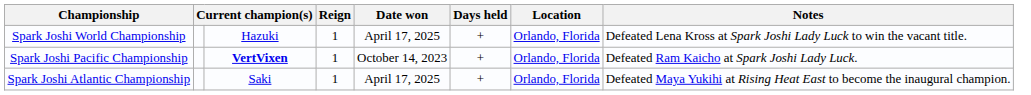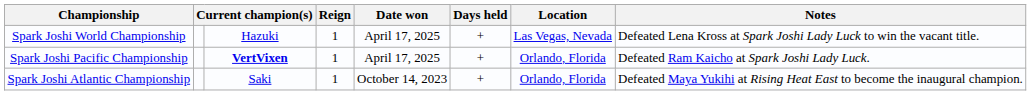 <table class="wikitable" style="text-align:center; background:#fcfdff; font-size:85%;">
 <tr>
 <th>Championship</th>
 <th colspan=2>Current champion(s)</th>
 <th>Reign</th>
 <th>Date won</th>
 <th>Days held</th>
 <th>Location</th>
 <th>Notes</th>
 </tr>
 <tr>
 <td align=center><a href='#'>Spark Joshi World Championship</a></td>
 <td align=center></td>
 <td align=center><a href='#'>Hazuki</a></td>
 <td align=center>1</td>
 <td align=center>April 17, 2025</td>
 <td align=center>+</td>
-<td align=center><a href='#'>Orlando, Florida</a></td>
+<td align=center><a href='#'>Las Vegas, Nevada</a></td>
 <td align=left>Defeated Lena Kross at <em>Spark Joshi Lady Luck</em> to win the vacant title.</td>
 </tr>
 <tr>
 <td align=center><a href='#'>Spark Joshi Pacific Championship</a></td>
 <td align=center></td>
 <td align=center><strong><a href='#'>VertVixen</a></strong></td>
 <td align=center>1</td>
-<td align=center>October 14, 2023</td>
+<td align=center>April 17, 2025</td>
 <td align=center>+</td>
 <td align=center><a href='#'>Orlando, Florida</a></td>
 <td align=left>Defeated <a href='#'>Ram Kaicho</a> at <em>Spark Joshi Lady Luck</em>.</td>
 </tr>
 <tr>
 <td align=center><a href='#'>Spark Joshi Atlantic Championship</a></td>
 <td align=center></td>
 <td align=center><a href='#'>Saki</a></td>
 <td align=center>1</td>
-<td align=center>April 17, 2025</td>
+<td align=center>October 14, 2023</td>
 <td align=center>+</td>
 <td align=center><a href='#'>Orlando, Florida</a></td>
 <td align=left>Defeated <a href='#'>Maya Yukihi</a> at <em>Rising Heat East</em> to become the inaugural champion.</td>
 </tr>
 </table>
